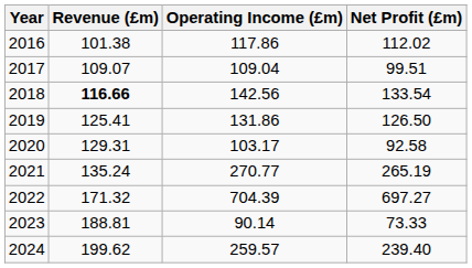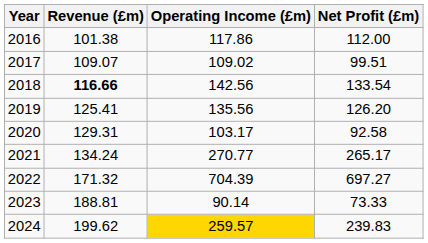 <table class="wikitable" style="text-align: center;">
 <tr>
 <th>Year</th>
 <th>Revenue (£m)</th>
 <th>Operating Income (£m)</th>
 <th>Net Profit (£m)</th>
 </tr>
 <tr>
 <td>2016</td>
 <td>101.38</td>
 <td>117.86</td>
-<td>112.02</td>
+<td>112.00</td>
 </tr>
 <tr>
 <td>2017</td>
 <td>109.07</td>
-<td>109.04</td>
+<td>109.02</td>
 <td>99.51</td>
 </tr>
 <tr>
 <td>2018</td>
 <td><strong>116.66</strong></td>
 <td>142.56</td>
 <td>133.54</td>
 </tr>
 <tr>
 <td>2019</td>
 <td>125.41</td>
-<td>131.86</td>
-<td>126.50</td>
+<td>135.56</td>
+<td>126.20</td>
 </tr>
 <tr>
 <td>2020</td>
 <td>129.31</td>
 <td>103.17</td>
 <td>92.58</td>
 </tr>
 <tr>
 <td>2021</td>
-<td>135.24</td>
+<td>134.24</td>
 <td>270.77</td>
-<td>265.19</td>
+<td>265.17</td>
 </tr>
 <tr>
 <td>2022</td>
 <td>171.32</td>
 <td>704.39</td>
 <td>697.27</td>
 </tr>
 <tr>
 <td>2023</td>
 <td>188.81</td>
 <td>90.14</td>
 <td>73.33</td>
 </tr>
 <tr>
 <td>2024</td>
 <td>199.62</td>
-<td>259.57</td>
-<td>239.40</td>
+<td style="background: gold;">259.57</td>
+<td>239.83</td>
 </tr>
 </table>
